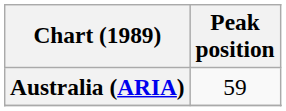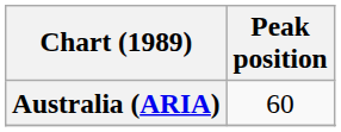 <table class="wikitable sortable plainrowheaders" style="text-align:center">
 <tr>
 <th>Chart (1989)</th>
 <th>Peak<br>position</th>
 </tr>
 <tr>
 <th scope="row">Australia (<a href='#'>ARIA</a>)</th>
-<td>59</td>
+<td>60</td>
 </tr>
 <tr>
 </tr>
 <tr>
 </tr>
 <tr>
 </tr>
 </table>
